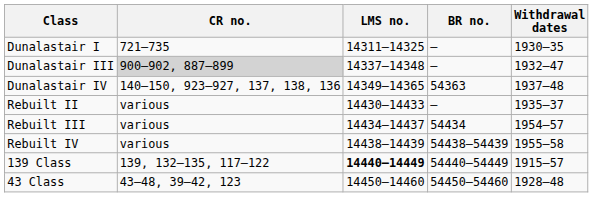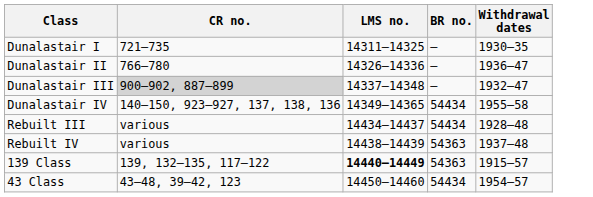 <table class="wikitable">
 <tr>
 <th>Class</th>
 <th>CR no.</th>
 <th>LMS no.</th>
 <th>BR no.</th>
 <th>Withdrawal<br>dates</th>
 </tr>
 <tr>
 <td>Dunalastair I</td>
 <td>721–735</td>
 <td>14311–14325</td>
 <td>–</td>
 <td>1930–35</td>
 </tr>
 <tr>
+<td>Dunalastair II</td>
+<td>766–780</td>
+<td>14326–14336</td>
+<td>–</td>
+<td>1936–47</td>
+</tr>
+<tr>
 <td>Dunalastair III</td>
 <td style="background: lightgrey;">900–902, 887–899</td>
 <td>14337–14348</td>
 <td>–</td>
 <td>1932–47</td>
 </tr>
 <tr>
 <td>Dunalastair IV</td>
 <td>140–150, 923–927, 137, 138, 136</td>
 <td>14349–14365</td>
-<td>54363</td>
-<td>1937–48</td>
-</tr>
-<tr>
-<td>Rebuilt II</td>
-<td>various</td>
-<td>14430–14433</td>
-<td>–</td>
-<td>1935–37</td>
+<td>54434</td>
+<td>1955–58</td>
 </tr>
 <tr>
 <td>Rebuilt III</td>
 <td>various</td>
 <td>14434–14437</td>
 <td>54434</td>
-<td>1954–57</td>
+<td>1928–48</td>
 </tr>
 <tr>
 <td>Rebuilt IV</td>
 <td>various</td>
 <td>14438–14439</td>
-<td>54438–54439</td>
-<td>1955–58</td>
+<td>54363</td>
+<td>1937–48</td>
 </tr>
 <tr>
 <td>139 Class</td>
 <td>139, 132–135, 117–122</td>
 <td><strong>14440–14449</strong></td>
-<td>54440–54449</td>
+<td>54363</td>
 <td>1915–57</td>
 </tr>
 <tr>
 <td>43 Class</td>
 <td>43–48, 39–42, 123</td>
 <td>14450–14460</td>
-<td>54450–54460</td>
-<td>1928–48</td>
+<td>54434</td>
+<td>1954–57</td>
 </tr>
 </table>
